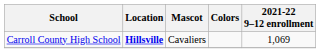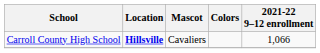 <table class="wikitable" style="text-align:center;">
 <tr>
 <th>School</th>
 <th>Location</th>
 <th>Mascot</th>
 <th>Colors</th>
 <th>2021-22<br>9–12 enrollment</th>
 </tr>
 <tr>
 <td><a href='#'>Carroll County High School</a></td>
 <td><strong><a href='#'>Hillsville</a></strong></td>
 <td>Cavaliers</td>
 <td></td>
-<td>1,069</td>
+<td>1,066</td>
 </tr>
 <tr>
 </tr>
 </table>
